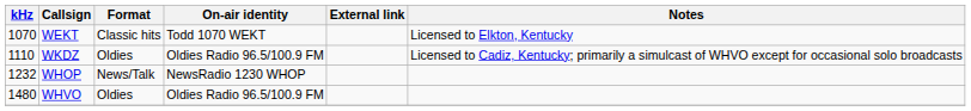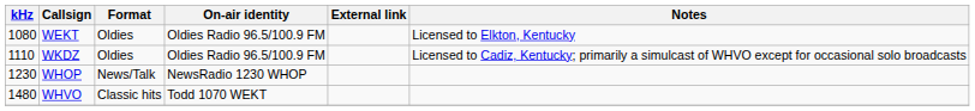 <table class="wikitable">
 <tr>
 <th><a href='#'>kHz</a></th>
 <th>Callsign</th>
 <th>Format</th>
 <th>On-air identity</th>
 <th>External link</th>
 <th>Notes</th>
 </tr>
 <tr>
-<td>1070</td>
+<td>1080</td>
 <td><a href='#'>WEKT</a></td>
-<td>Classic hits</td>
-<td>Todd 1070 WEKT</td>
+<td>Oldies</td>
+<td>Oldies Radio 96.5/100.9 FM</td>
 <td></td>
 <td>Licensed to <a href='#'>Elkton, Kentucky</a></td>
 </tr>
 <tr>
 <td>1110</td>
 <td><a href='#'>WKDZ</a></td>
 <td>Oldies</td>
 <td>Oldies Radio 96.5/100.9 FM</td>
 <td></td>
 <td>Licensed to <a href='#'>Cadiz, Kentucky</a>; primarily a simulcast of WHVO except for occasional solo broadcasts</td>
 </tr>
 <tr>
-<td>1232</td>
+<td>1230</td>
 <td><a href='#'>WHOP</a></td>
 <td>News/Talk</td>
 <td>NewsRadio 1230 WHOP</td>
 <td></td>
 <td></td>
 </tr>
 <tr>
 <td>1480</td>
 <td><a href='#'>WHVO</a></td>
-<td>Oldies</td>
-<td>Oldies Radio 96.5/100.9 FM</td>
+<td>Classic hits</td>
+<td>Todd 1070 WEKT</td>
 <td></td>
 <td></td>
 </tr>
 <tr>
 </tr>
 </table>
